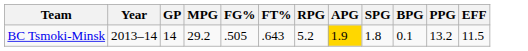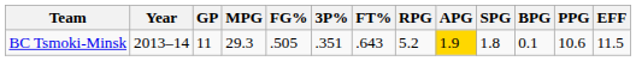 <table class="wikitable">
 <tr>
 <th>Team</th>
 <th>Year</th>
 <th>GP</th>
 <th>MPG</th>
 <th>FG%</th>
+<th>3P%</th>
 <th>FT%</th>
 <th>RPG</th>
 <th>APG</th>
 <th>SPG</th>
 <th>BPG</th>
 <th>PPG</th>
 <th>EFF</th>
 </tr>
 <tr>
 <td><a href='#'>BC Tsmoki-Minsk</a></td>
 <td>2013–14</td>
-<td>14</td>
-<td>29.2</td>
+<td>11</td>
+<td>29.3</td>
 <td>.505</td>
+<td>.351</td>
 <td>.643</td>
 <td>5.2</td>
 <td style="background: gold;">1.9</td>
 <td>1.8</td>
 <td>0.1</td>
-<td>13.2</td>
+<td>10.6</td>
 <td>11.5</td>
 </tr>
 </table>
